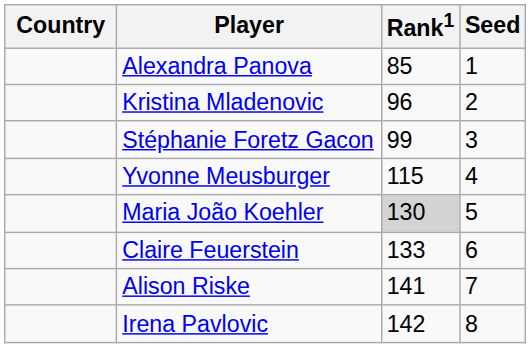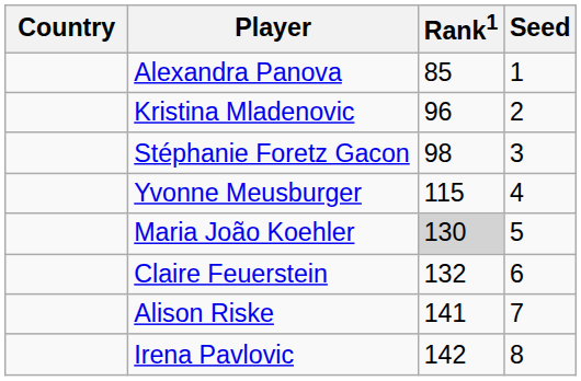 <table class="sortable wikitable">
 <tr>
 <th width="70">Country</th>
 <th width="175">Player</th>
 <th>Rank<sup>1</sup></th>
 <th>Seed</th>
 </tr>
 <tr>
 <td></td>
 <td><a href='#'>Alexandra Panova</a></td>
 <td>85</td>
 <td>1</td>
 </tr>
 <tr>
 <td></td>
 <td><a href='#'>Kristina Mladenovic</a></td>
 <td>96</td>
 <td>2</td>
 </tr>
 <tr>
 <td></td>
 <td><a href='#'>Stéphanie Foretz Gacon</a></td>
-<td>99</td>
+<td>98</td>
 <td>3</td>
 </tr>
 <tr>
 <td></td>
 <td><a href='#'>Yvonne Meusburger</a></td>
 <td>115</td>
 <td>4</td>
 </tr>
 <tr>
 <td></td>
 <td><a href='#'>Maria João Koehler</a></td>
 <td style="background: lightgrey;">130</td>
 <td>5</td>
 </tr>
 <tr>
 <td></td>
 <td><a href='#'>Claire Feuerstein</a></td>
-<td>133</td>
+<td>132</td>
 <td>6</td>
 </tr>
 <tr>
 <td></td>
 <td><a href='#'>Alison Riske</a></td>
 <td>141</td>
 <td>7</td>
 </tr>
 <tr>
 <td></td>
 <td><a href='#'>Irena Pavlovic</a></td>
 <td>142</td>
 <td>8</td>
 </tr>
 </table>
